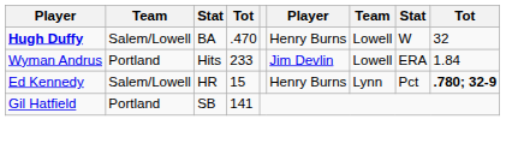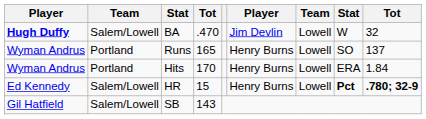 <table class="wikitable">
 <tr>
 <th>Player</th>
 <th>Team</th>
 <th>Stat</th>
 <th>Tot</th>
 <th></th>
 <th>Player</th>
 <th>Team</th>
 <th>Stat</th>
 <th>Tot</th>
 </tr>
 <tr>
 <td><strong><a href='#'>Hugh Duffy</a></strong></td>
 <td>Salem/Lowell</td>
 <td>BA</td>
 <td>.470</td>
 <td></td>
-<td>Henry Burns</td>
+<td><a href='#'>Jim Devlin</a></td>
 <td>Lowell</td>
 <td>W</td>
 <td>32</td>
 </tr>
 <tr>
 <td><a href='#'>Wyman Andrus</a></td>
 <td>Portland</td>
+<td>Runs</td>
+<td>165</td>
+<td></td>
+<td>Henry Burns</td>
+<td>Lowell</td>
+<td>SO</td>
+<td>137</td>
+</tr>
+<tr>
+<td><a href='#'>Wyman Andrus</a></td>
+<td>Portland</td>
 <td>Hits</td>
-<td>233</td>
+<td>170</td>
 <td></td>
-<td><a href='#'>Jim Devlin</a></td>
+<td>Henry Burns</td>
 <td>Lowell</td>
 <td>ERA</td>
 <td>1.84</td>
 </tr>
 <tr>
 <td><a href='#'>Ed Kennedy</a></td>
 <td>Salem/Lowell</td>
 <td>HR</td>
 <td>15</td>
 <td></td>
 <td>Henry Burns</td>
-<td>Lynn</td>
-<td>Pct</td>
+<td>Lowell</td>
+<td><strong>Pct</strong></td>
 <td><strong>.780; 32-9</strong></td>
 </tr>
 <tr>
 <td><a href='#'>Gil Hatfield</a></td>
-<td>Portland</td>
+<td>Salem/Lowell</td>
 <td>SB</td>
-<td>141</td>
+<td>143</td>
 </tr>
 </table>
